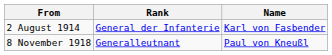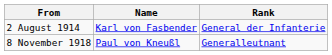 <table class="wikitable">
 <tr>
 <th>From</th>
+<th>Name</th>
 <th>Rank</th>
-<th>Name</th>
 </tr>
 <tr>
 <td>2 August 1914</td>
+<td><a href='#'>Karl von Fasbender</a></td>
 <td><a href='#'>General der Infanterie</a></td>
-<td><a href='#'>Karl von Fasbender</a></td>
 </tr>
 <tr>
 <td>8 November 1918</td>
+<td><a href='#'>Paul von Kneußl</a></td>
 <td><a href='#'>Generalleutnant</a></td>
-<td><a href='#'>Paul von Kneußl</a></td>
 </tr>
 </table>
